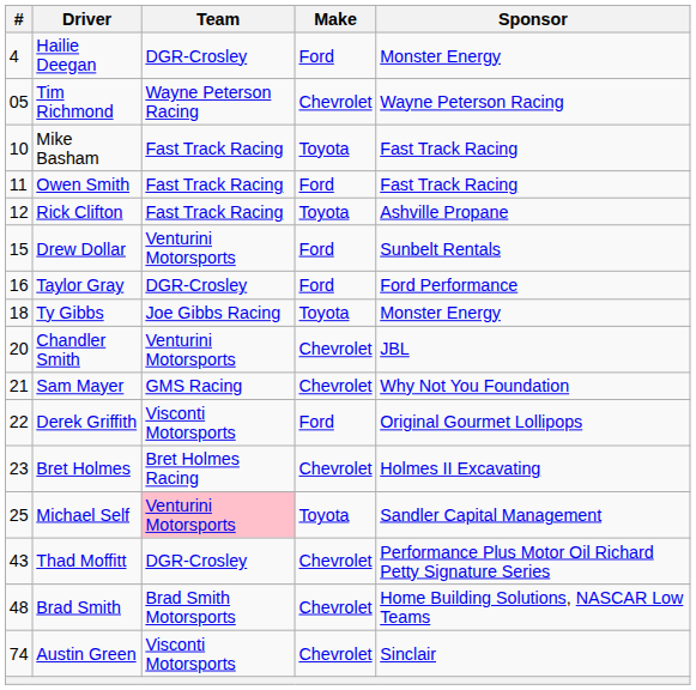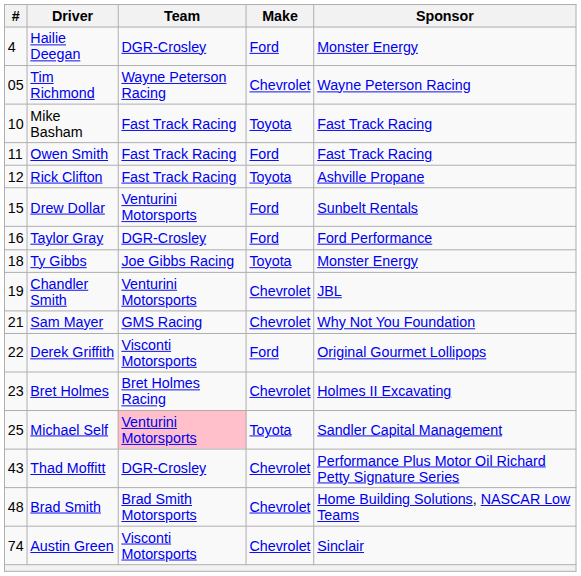 <table class="wikitable" style="font-size:95%">
 <tr>
 <th>#</th>
 <th>Driver</th>
 <th>Team</th>
 <th>Make</th>
 <th>Sponsor</th>
 </tr>
 <tr>
 <td>4</td>
 <td><a href='#'>Hailie Deegan</a></td>
 <td><a href='#'>DGR-Crosley</a></td>
 <td><a href='#'>Ford</a></td>
 <td><a href='#'>Monster Energy</a></td>
 </tr>
 <tr>
 <td>05</td>
 <td><a href='#'>Tim Richmond</a></td>
 <td><a href='#'>Wayne Peterson Racing</a></td>
 <td><a href='#'>Chevrolet</a></td>
 <td><a href='#'>Wayne Peterson Racing</a></td>
 </tr>
 <tr>
 <td>10</td>
 <td>Mike Basham</td>
 <td><a href='#'>Fast Track Racing</a></td>
 <td><a href='#'>Toyota</a></td>
 <td><a href='#'>Fast Track Racing</a></td>
 </tr>
 <tr>
 <td>11</td>
 <td><a href='#'>Owen Smith</a></td>
 <td><a href='#'>Fast Track Racing</a></td>
 <td><a href='#'>Ford</a></td>
 <td><a href='#'>Fast Track Racing</a></td>
 </tr>
 <tr>
 <td>12</td>
 <td><a href='#'>Rick Clifton</a></td>
 <td><a href='#'>Fast Track Racing</a></td>
 <td><a href='#'>Toyota</a></td>
 <td><a href='#'>Ashville Propane</a></td>
 </tr>
 <tr>
 <td>15</td>
 <td><a href='#'>Drew Dollar</a></td>
 <td><a href='#'>Venturini Motorsports</a></td>
 <td><a href='#'>Ford</a></td>
 <td><a href='#'>Sunbelt Rentals</a></td>
 </tr>
 <tr>
 <td>16</td>
 <td><a href='#'>Taylor Gray</a></td>
 <td><a href='#'>DGR-Crosley</a></td>
 <td><a href='#'>Ford</a></td>
 <td><a href='#'>Ford Performance</a></td>
 </tr>
 <tr>
 <td>18</td>
 <td><a href='#'>Ty Gibbs</a></td>
 <td><a href='#'>Joe Gibbs Racing</a></td>
 <td><a href='#'>Toyota</a></td>
 <td><a href='#'>Monster Energy</a></td>
 </tr>
 <tr>
-<td>20</td>
+<td>19</td>
 <td><a href='#'>Chandler Smith</a></td>
 <td><a href='#'>Venturini Motorsports</a></td>
 <td><a href='#'>Chevrolet</a></td>
 <td><a href='#'>JBL</a></td>
 </tr>
 <tr>
 <td>21</td>
 <td><a href='#'>Sam Mayer</a></td>
 <td><a href='#'>GMS Racing</a></td>
 <td><a href='#'>Chevrolet</a></td>
 <td><a href='#'>Why Not You Foundation</a></td>
 </tr>
 <tr>
 <td>22</td>
 <td><a href='#'>Derek Griffith</a></td>
 <td><a href='#'>Visconti Motorsports</a></td>
 <td><a href='#'>Ford</a></td>
 <td><a href='#'>Original Gourmet Lollipops</a></td>
 </tr>
 <tr>
 <td>23</td>
 <td><a href='#'>Bret Holmes</a></td>
 <td><a href='#'>Bret Holmes Racing</a></td>
 <td><a href='#'>Chevrolet</a></td>
 <td><a href='#'>Holmes II Excavating</a></td>
 </tr>
 <tr>
 <td>25</td>
 <td><a href='#'>Michael Self</a></td>
 <td style="background: pink;"><a href='#'>Venturini Motorsports</a></td>
 <td><a href='#'>Toyota</a></td>
 <td><a href='#'>Sandler Capital Management</a></td>
 </tr>
 <tr>
 <td>43</td>
 <td><a href='#'>Thad Moffitt</a></td>
 <td><a href='#'>DGR-Crosley</a></td>
 <td><a href='#'>Chevrolet</a></td>
 <td><a href='#'>Performance Plus Motor Oil Richard Petty Signature Series</a></td>
 </tr>
 <tr>
 <td>48</td>
 <td><a href='#'>Brad Smith</a></td>
 <td><a href='#'>Brad Smith Motorsports</a></td>
 <td><a href='#'>Chevrolet</a></td>
 <td><a href='#'>Home Building Solutions</a>, <a href='#'>NASCAR Low Teams</a></td>
 </tr>
 <tr>
 <td>74</td>
 <td><a href='#'>Austin Green</a></td>
 <td><a href='#'>Visconti Motorsports</a></td>
 <td><a href='#'>Chevrolet</a></td>
 <td><a href='#'>Sinclair</a></td>
 </tr>
 <tr>
 <th colspan="5"></th>
 </tr>
 </table>
